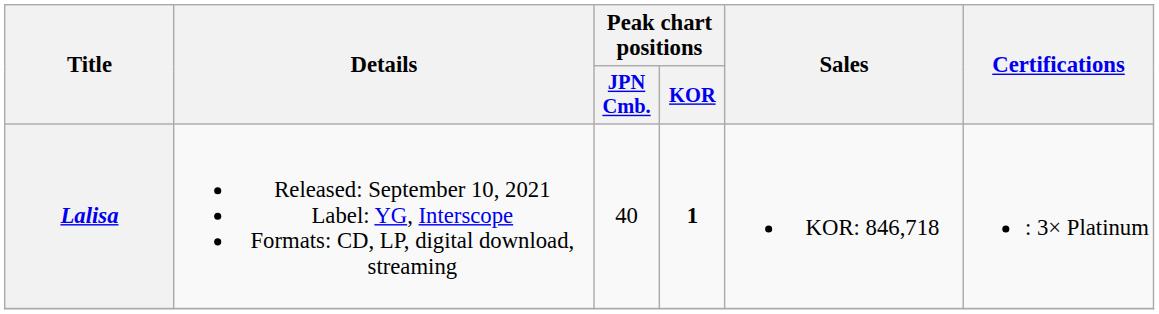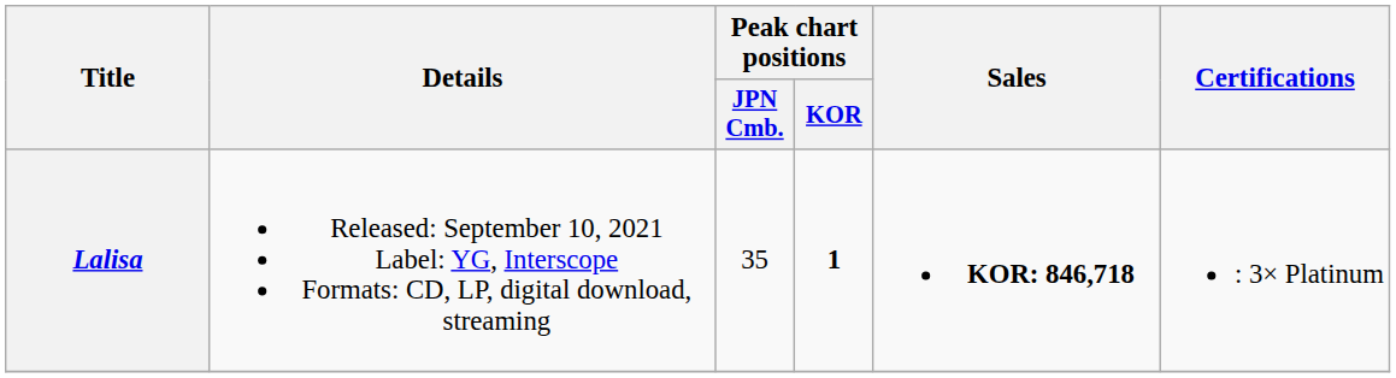 <table class="wikitable plainrowheaders" style="text-align:center;">
 <tr>
 <th rowspan="2" scope="col" style="width:7em;">Title</th>
 <th rowspan="2" style="width:18em;">Details</th>
 <th colspan="2" scope="col">Peak chart positions</th>
 <th rowspan="2" scope="col" style="width:10em;">Sales</th>
 <th rowspan="2" scope="col"><a href='#'>Certifications</a></th>
 </tr>
 <tr>
 <th scope="col" style="width:2.75em;font-size:90%"><a href='#'>JPN<br>Cmb.</a><br></th>
 <th scope="col" style="width:2.75em;font-size:90%;"><a href='#'>KOR</a><br></th>
 </tr>
 <tr>
 <th scope="row"><em><a href='#'>Lalisa</a></em></th>
 <td><br><ul><li>Released: September 10, 2021</li><li>Label: <a href='#'>YG</a>, <a href='#'>Interscope</a></li><li>Formats: CD, LP, digital download, streaming</li></ul></td>
-<td>40</td>
+<td>35</td>
 <td><strong>1</strong></td>
-<td><br><ul><li>KOR: 846,718</li></ul></td>
+<td><strong><br><ul><li>KOR: 846,718</li></ul></strong></td>
 <td><br><ul><li><a href='#'></a>: 3× Platinum</li></ul></td>
 </tr>
 <tr>
 </tr>
 </table>
